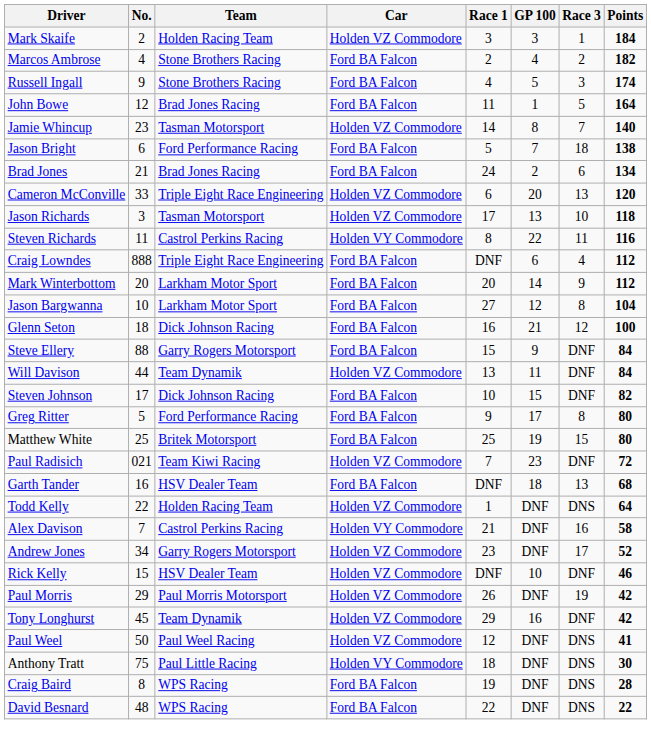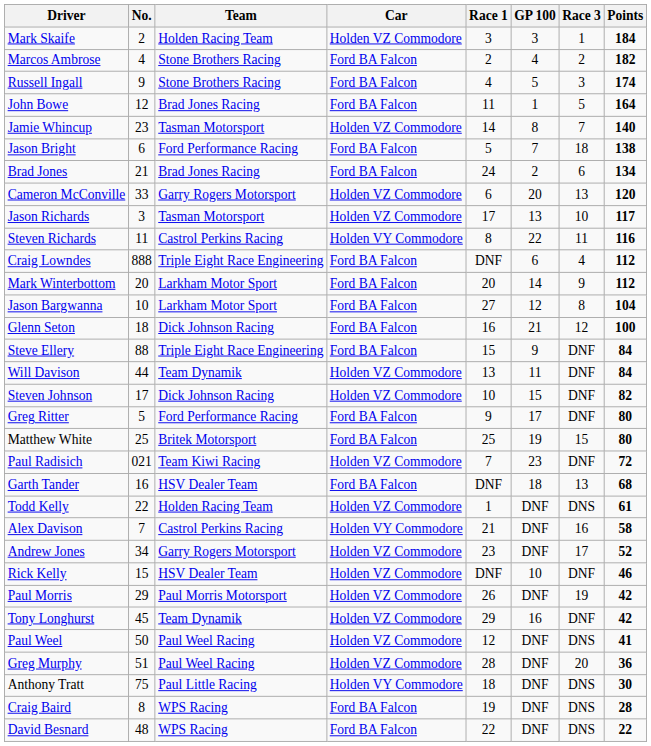 <table class="wikitable" style="font-size: 90%">
 <tr>
 <th>Driver</th>
 <th>No.</th>
 <th>Team</th>
 <th>Car</th>
 <th>Race 1</th>
 <th>GP 100</th>
 <th>Race 3</th>
 <th>Points</th>
 </tr>
 <tr>
 <td> <a href='#'>Mark Skaife</a></td>
 <td align="center">2</td>
 <td><a href='#'>Holden Racing Team</a></td>
 <td><a href='#'>Holden VZ Commodore</a></td>
 <td align="center">3</td>
 <td align="center">3</td>
 <td align="center">1</td>
 <td align="center"><strong>184</strong></td>
 </tr>
 <tr>
 <td> <a href='#'>Marcos Ambrose</a></td>
 <td align="center">4</td>
 <td><a href='#'>Stone Brothers Racing</a></td>
 <td><a href='#'>Ford BA Falcon</a></td>
 <td align="center">2</td>
 <td align="center">4</td>
 <td align="center">2</td>
 <td align="center"><strong>182</strong></td>
 </tr>
 <tr>
 <td> <a href='#'>Russell Ingall</a></td>
 <td align="center">9</td>
 <td><a href='#'>Stone Brothers Racing</a></td>
 <td><a href='#'>Ford BA Falcon</a></td>
 <td align="center">4</td>
 <td align="center">5</td>
 <td align="center">3</td>
 <td align="center"><strong>174</strong></td>
 </tr>
 <tr>
 <td> <a href='#'>John Bowe</a></td>
 <td align="center">12</td>
 <td><a href='#'>Brad Jones Racing</a></td>
 <td><a href='#'>Ford BA Falcon</a></td>
 <td align="center">11</td>
 <td align="center">1</td>
 <td align="center">5</td>
 <td align="center"><strong>164</strong></td>
 </tr>
 <tr>
 <td> <a href='#'>Jamie Whincup</a></td>
 <td align="center">23</td>
 <td><a href='#'>Tasman Motorsport</a></td>
 <td><a href='#'>Holden VZ Commodore</a></td>
 <td align="center">14</td>
 <td align="center">8</td>
 <td align="center">7</td>
 <td align="center"><strong>140</strong></td>
 </tr>
 <tr>
 <td> <a href='#'>Jason Bright</a></td>
 <td align="center">6</td>
 <td><a href='#'>Ford Performance Racing</a></td>
 <td><a href='#'>Ford BA Falcon</a></td>
 <td align="center">5</td>
 <td align="center">7</td>
 <td align="center">18</td>
 <td align="center"><strong>138</strong></td>
 </tr>
 <tr>
 <td> <a href='#'>Brad Jones</a></td>
 <td align="center">21</td>
 <td><a href='#'>Brad Jones Racing</a></td>
 <td><a href='#'>Ford BA Falcon</a></td>
 <td align="center">24</td>
 <td align="center">2</td>
 <td align="center">6</td>
 <td align="center"><strong>134</strong></td>
 </tr>
 <tr>
 <td> <a href='#'>Cameron McConville</a></td>
 <td align="center">33</td>
-<td><a href='#'>Triple Eight Race Engineering</a></td>
+<td><a href='#'>Garry Rogers Motorsport</a></td>
 <td><a href='#'>Holden VZ Commodore</a></td>
 <td align="center">6</td>
 <td align="center">20</td>
 <td align="center">13</td>
 <td align="center"><strong>120</strong></td>
 </tr>
 <tr>
 <td> <a href='#'>Jason Richards</a></td>
 <td align="center">3</td>
 <td><a href='#'>Tasman Motorsport</a></td>
 <td><a href='#'>Holden VZ Commodore</a></td>
 <td align="center">17</td>
 <td align="center">13</td>
 <td align="center">10</td>
-<td align="center"><strong>118</strong></td>
+<td align="center"><strong>117</strong></td>
 </tr>
 <tr>
 <td> <a href='#'>Steven Richards</a></td>
 <td align="center">11</td>
 <td><a href='#'>Castrol Perkins Racing</a></td>
 <td><a href='#'>Holden VY Commodore</a></td>
 <td align="center">8</td>
 <td align="center">22</td>
 <td align="center">11</td>
 <td align="center"><strong>116</strong></td>
 </tr>
 <tr>
 <td> <a href='#'>Craig Lowndes</a></td>
 <td align="center">888</td>
 <td><a href='#'>Triple Eight Race Engineering</a></td>
 <td><a href='#'>Ford BA Falcon</a></td>
 <td align="center">DNF</td>
 <td align="center">6</td>
 <td align="center">4</td>
 <td align="center"><strong>112</strong></td>
 </tr>
 <tr>
 <td> <a href='#'>Mark Winterbottom</a></td>
 <td align="center">20</td>
 <td><a href='#'>Larkham Motor Sport</a></td>
 <td><a href='#'>Ford BA Falcon</a></td>
 <td align="center">20</td>
 <td align="center">14</td>
 <td align="center">9</td>
 <td align="center"><strong>112</strong></td>
 </tr>
 <tr>
 <td> <a href='#'>Jason Bargwanna</a></td>
 <td align="center">10</td>
 <td><a href='#'>Larkham Motor Sport</a></td>
 <td><a href='#'>Ford BA Falcon</a></td>
 <td align="center">27</td>
 <td align="center">12</td>
 <td align="center">8</td>
 <td align="center"><strong>104</strong></td>
 </tr>
 <tr>
 <td> <a href='#'>Glenn Seton</a></td>
 <td align="center">18</td>
 <td><a href='#'>Dick Johnson Racing</a></td>
 <td><a href='#'>Ford BA Falcon</a></td>
 <td align="center">16</td>
 <td align="center">21</td>
 <td align="center">12</td>
 <td align="center"><strong>100</strong></td>
 </tr>
 <tr>
 <td> <a href='#'>Steve Ellery</a></td>
 <td align="center">88</td>
-<td><a href='#'>Garry Rogers Motorsport</a></td>
+<td><a href='#'>Triple Eight Race Engineering</a></td>
 <td><a href='#'>Ford BA Falcon</a></td>
 <td align="center">15</td>
 <td align="center">9</td>
 <td align="center">DNF</td>
 <td align="center"><strong>84</strong></td>
 </tr>
 <tr>
 <td> <a href='#'>Will Davison</a></td>
 <td align="center">44</td>
 <td><a href='#'>Team Dynamik</a></td>
 <td><a href='#'>Holden VZ Commodore</a></td>
 <td align="center">13</td>
 <td align="center">11</td>
 <td align="center">DNF</td>
 <td align="center"><strong>84</strong></td>
 </tr>
 <tr>
 <td> <a href='#'>Steven Johnson</a></td>
 <td align="center">17</td>
 <td><a href='#'>Dick Johnson Racing</a></td>
-<td><a href='#'>Ford BA Falcon</a></td>
+<td><a href='#'>Holden VZ Commodore</a></td>
 <td align="center">10</td>
 <td align="center">15</td>
 <td align="center">DNF</td>
 <td align="center"><strong>82</strong></td>
 </tr>
 <tr>
 <td> <a href='#'>Greg Ritter</a></td>
 <td align="center">5</td>
 <td><a href='#'>Ford Performance Racing</a></td>
 <td><a href='#'>Ford BA Falcon</a></td>
 <td align="center">9</td>
 <td align="center">17</td>
-<td align="center">8</td>
+<td align="center">DNF</td>
 <td align="center"><strong>80</strong></td>
 </tr>
 <tr>
 <td> Matthew White</td>
 <td align="center">25</td>
 <td><a href='#'>Britek Motorsport</a></td>
 <td><a href='#'>Ford BA Falcon</a></td>
 <td align="center">25</td>
 <td align="center">19</td>
 <td align="center">15</td>
 <td align="center"><strong>80</strong></td>
 </tr>
 <tr>
 <td> <a href='#'>Paul Radisich</a></td>
 <td align="center">021</td>
 <td><a href='#'>Team Kiwi Racing</a></td>
 <td><a href='#'>Holden VZ Commodore</a></td>
 <td align="center">7</td>
 <td align="center">23</td>
 <td align="center">DNF</td>
 <td align="center"><strong>72</strong></td>
 </tr>
 <tr>
 <td> <a href='#'>Garth Tander</a></td>
 <td align="center">16</td>
 <td><a href='#'>HSV Dealer Team</a></td>
 <td><a href='#'>Ford BA Falcon</a></td>
 <td align="center">DNF</td>
 <td align="center">18</td>
 <td align="center">13</td>
 <td align="center"><strong>68</strong></td>
 </tr>
 <tr>
 <td> <a href='#'>Todd Kelly</a></td>
 <td align="center">22</td>
 <td><a href='#'>Holden Racing Team</a></td>
 <td><a href='#'>Holden VZ Commodore</a></td>
 <td align="center">1</td>
 <td align="center">DNF</td>
 <td align="center">DNS</td>
-<td align="center"><strong>64</strong></td>
+<td align="center"><strong>61</strong></td>
 </tr>
 <tr>
 <td> <a href='#'>Alex Davison</a></td>
 <td align="center">7</td>
 <td><a href='#'>Castrol Perkins Racing</a></td>
 <td><a href='#'>Holden VY Commodore</a></td>
 <td align="center">21</td>
 <td align="center">DNF</td>
 <td align="center">16</td>
 <td align="center"><strong>58</strong></td>
 </tr>
 <tr>
 <td> <a href='#'>Andrew Jones</a></td>
 <td align="center">34</td>
 <td><a href='#'>Garry Rogers Motorsport</a></td>
 <td><a href='#'>Holden VZ Commodore</a></td>
 <td align="center">23</td>
 <td align="center">DNF</td>
 <td align="center">17</td>
 <td align="center"><strong>52</strong></td>
 </tr>
 <tr>
 <td> <a href='#'>Rick Kelly</a></td>
 <td align="center">15</td>
 <td><a href='#'>HSV Dealer Team</a></td>
 <td><a href='#'>Holden VZ Commodore</a></td>
 <td align="center">DNF</td>
 <td align="center">10</td>
 <td align="center">DNF</td>
 <td align="center"><strong>46</strong></td>
 </tr>
 <tr>
 <td> <a href='#'>Paul Morris</a></td>
 <td align="center">29</td>
 <td><a href='#'>Paul Morris Motorsport</a></td>
 <td><a href='#'>Holden VZ Commodore</a></td>
 <td align="center">26</td>
 <td align="center">DNF</td>
 <td align="center">19</td>
 <td align="center"><strong>42</strong></td>
 </tr>
 <tr>
 <td> <a href='#'>Tony Longhurst</a></td>
 <td align="center">45</td>
 <td><a href='#'>Team Dynamik</a></td>
 <td><a href='#'>Holden VZ Commodore</a></td>
 <td align="center">29</td>
 <td align="center">16</td>
 <td align="center">DNF</td>
 <td align="center"><strong>42</strong></td>
 </tr>
 <tr>
 <td> <a href='#'>Paul Weel</a></td>
 <td align="center">50</td>
 <td><a href='#'>Paul Weel Racing</a></td>
 <td><a href='#'>Holden VZ Commodore</a></td>
 <td align="center">12</td>
 <td align="center">DNF</td>
 <td align="center">DNS</td>
 <td align="center"><strong>41</strong></td>
 </tr>
 <tr>
+<td> <a href='#'>Greg Murphy</a></td>
+<td align="center">51</td>
+<td><a href='#'>Paul Weel Racing</a></td>
+<td><a href='#'>Holden VZ Commodore</a></td>
+<td align="center">28</td>
+<td align="center">DNF</td>
+<td align="center">20</td>
+<td align="center"><strong>36</strong></td>
+</tr>
+<tr>
 <td> Anthony Tratt</td>
 <td align="center">75</td>
 <td><a href='#'>Paul Little Racing</a></td>
 <td><a href='#'>Holden VY Commodore</a></td>
 <td align="center">18</td>
 <td align="center">DNF</td>
 <td align="center">DNS</td>
 <td align="center"><strong>30</strong></td>
 </tr>
 <tr>
 <td> <a href='#'>Craig Baird</a></td>
 <td align="center">8</td>
 <td><a href='#'>WPS Racing</a></td>
 <td><a href='#'>Ford BA Falcon</a></td>
 <td align="center">19</td>
 <td align="center">DNF</td>
 <td align="center">DNS</td>
 <td align="center"><strong>28</strong></td>
 </tr>
 <tr>
 <td> <a href='#'>David Besnard</a></td>
 <td align="center">48</td>
 <td><a href='#'>WPS Racing</a></td>
 <td><a href='#'>Ford BA Falcon</a></td>
 <td align="center">22</td>
 <td align="center">DNF</td>
 <td align="center">DNS</td>
 <td align="center"><strong>22</strong></td>
 </tr>
 </table>
